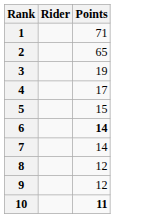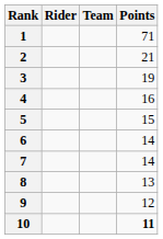 <table class="wikitable" margin-bottom:0;">
 <tr>
 <th scope="col">Rank</th>
 <th scope="col">Rider</th>
+<th scope="col">Team</th>
 <th scope="col">Points</th>
 </tr>
 <tr>
 <th scope="row">1</th>
 <td> </td>
+<td></td>
 <td align="right">71</td>
 </tr>
 <tr>
 <th scope="row">2</th>
 <td></td>
-<td align="right">65</td>
+<td></td>
+<td align="right">21</td>
 </tr>
 <tr>
 <th scope="row">3</th>
+<td></td>
 <td></td>
 <td align="right">19</td>
 </tr>
 <tr>
 <th scope="row">4</th>
 <td> </td>
-<td align="right">17</td>
+<td></td>
+<td align="right">16</td>
 </tr>
 <tr>
 <th scope="row">5</th>
 <td> </td>
+<td></td>
 <td align="right">15</td>
 </tr>
 <tr>
 <th scope="row">6</th>
 <td></td>
-<td align="right"><strong>14</strong></td>
+<td></td>
+<td align="right">14</td>
 </tr>
 <tr>
 <th scope="row">7</th>
+<td></td>
 <td></td>
 <td align="right">14</td>
 </tr>
 <tr>
 <th scope="row">8</th>
 <td></td>
-<td align="right">12</td>
+<td></td>
+<td align="right">13</td>
 </tr>
 <tr>
 <th scope="row">9</th>
+<td></td>
 <td></td>
 <td align="right">12</td>
 </tr>
 <tr>
 <th scope="row">10</th>
 <td></td>
+<td></td>
 <td align="right"><strong>11</strong></td>
 </tr>
 </table>
